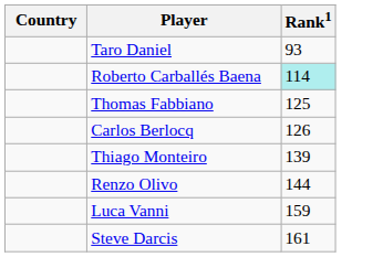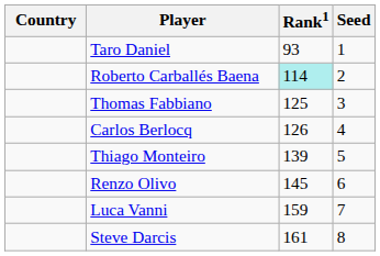 <table class="sortable wikitable">
 <tr>
 <th width="70">Country</th>
 <th width="175">Player</th>
 <th>Rank<sup>1</sup></th>
+<th>Seed</th>
 </tr>
 <tr>
 <td></td>
 <td><a href='#'>Taro Daniel</a></td>
 <td>93</td>
+<td>1</td>
 </tr>
 <tr>
 <td></td>
 <td><a href='#'>Roberto Carballés Baena</a></td>
 <td style="background: paleturquoise;">114</td>
+<td>2</td>
 </tr>
 <tr>
 <td></td>
 <td><a href='#'>Thomas Fabbiano</a></td>
 <td>125</td>
+<td>3</td>
 </tr>
 <tr>
 <td></td>
 <td><a href='#'>Carlos Berlocq</a></td>
 <td>126</td>
+<td>4</td>
 </tr>
 <tr>
 <td></td>
 <td><a href='#'>Thiago Monteiro</a></td>
 <td>139</td>
+<td>5</td>
 </tr>
 <tr>
 <td></td>
 <td><a href='#'>Renzo Olivo</a></td>
-<td>144</td>
+<td>145</td>
+<td>6</td>
 </tr>
 <tr>
 <td></td>
 <td><a href='#'>Luca Vanni</a></td>
 <td>159</td>
+<td>7</td>
 </tr>
 <tr>
 <td></td>
 <td><a href='#'>Steve Darcis</a></td>
 <td>161</td>
+<td>8</td>
 </tr>
 </table>
